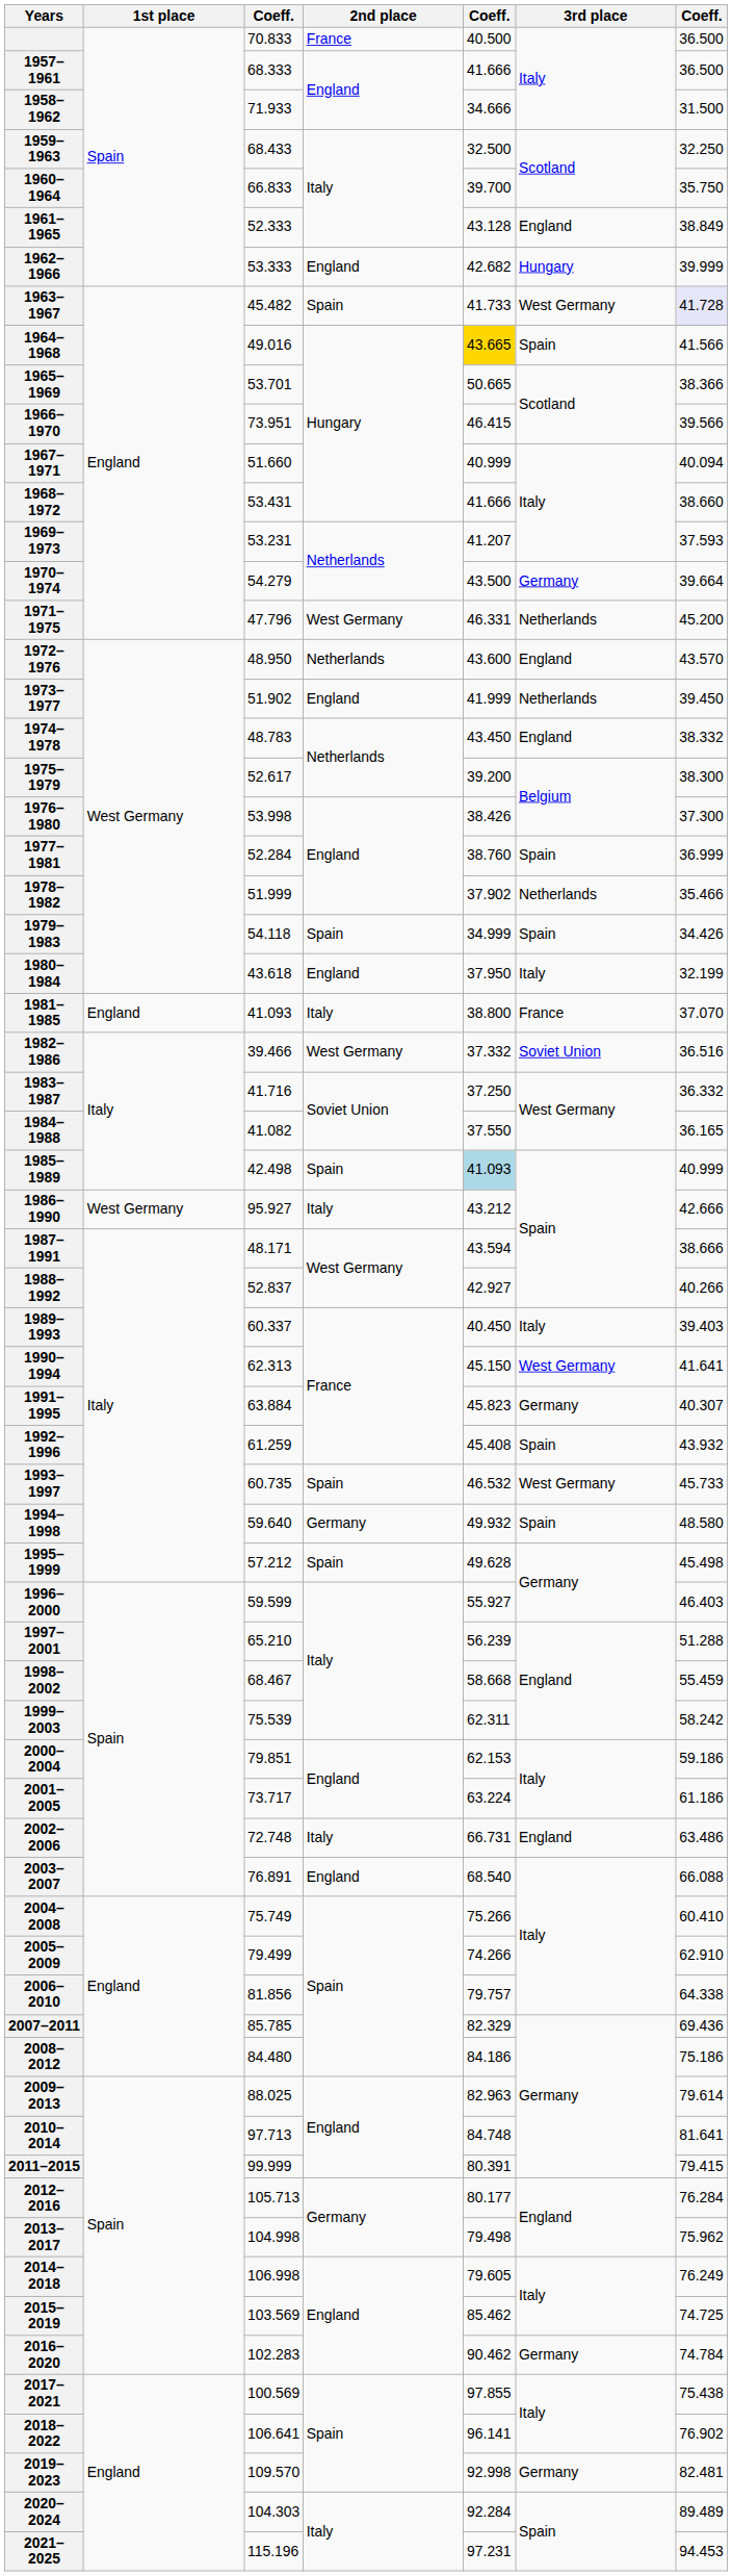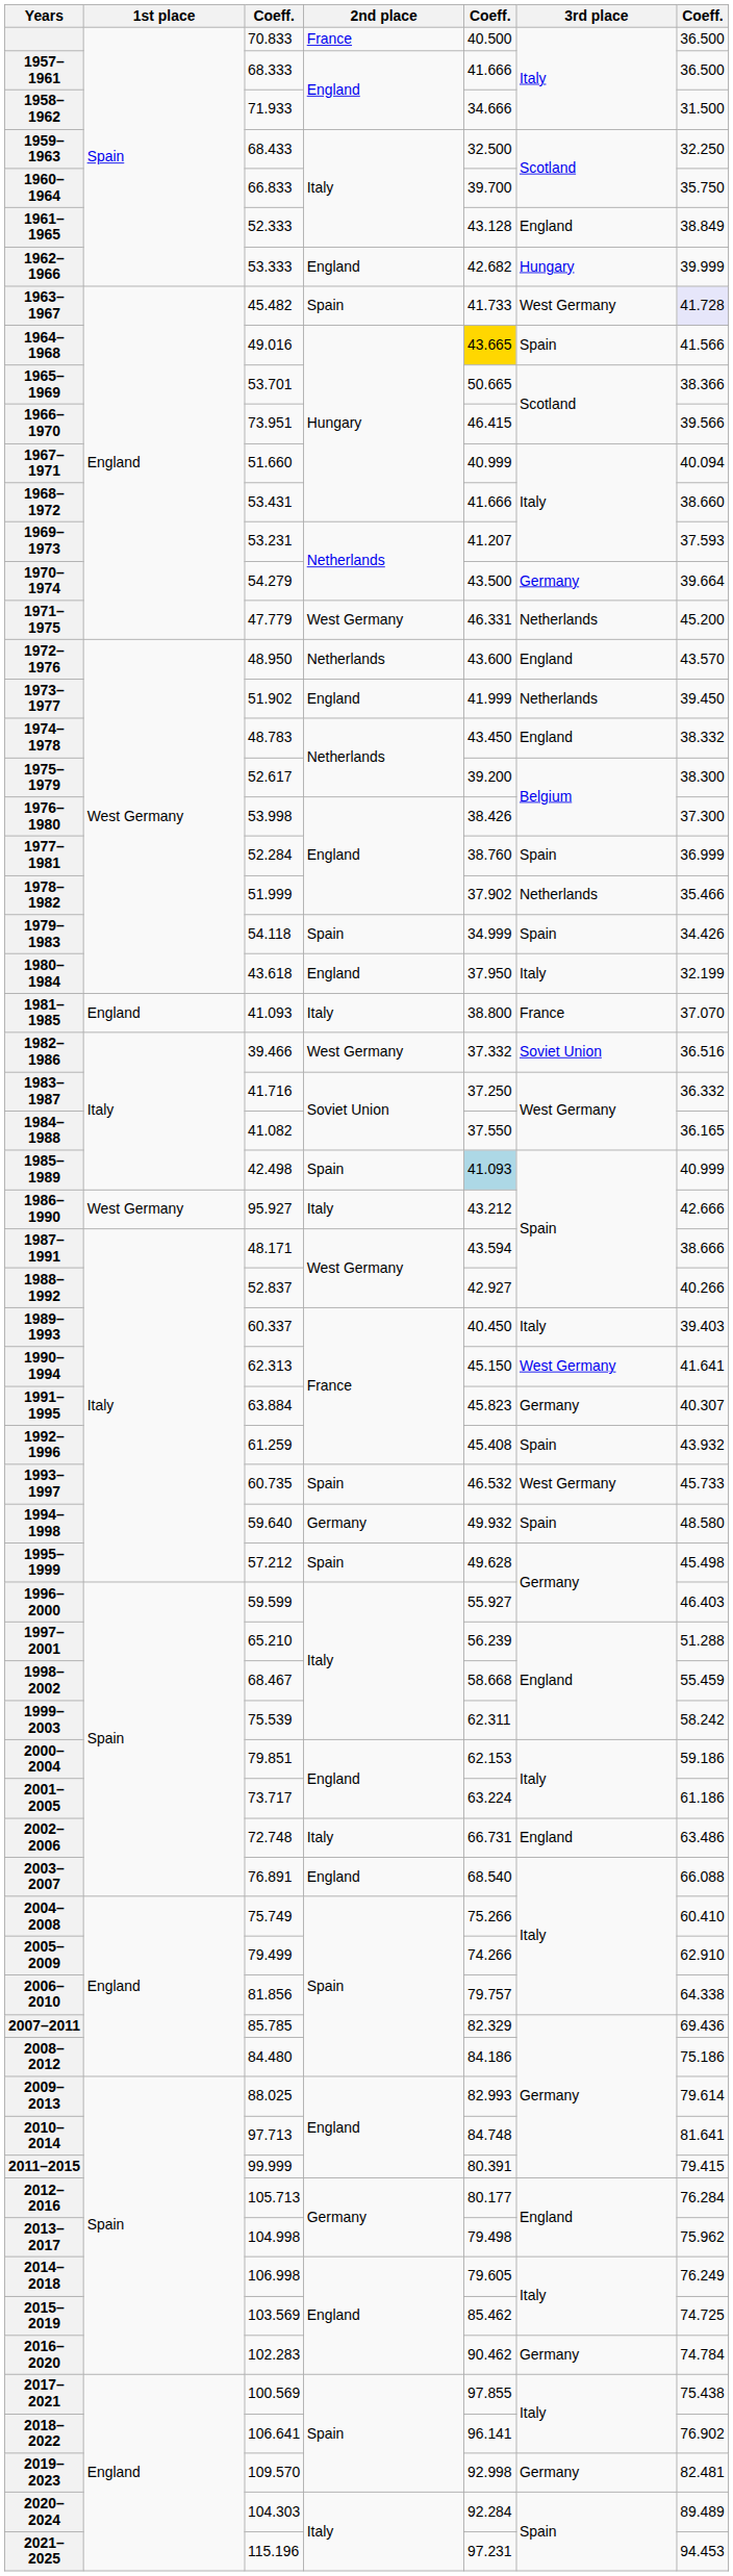 <table class="wikitable">
 <tr>
 <th width=80px>Years</th>
 <th width=170px>1st place</th>
 <th width=50px>Coeff.</th>
 <th width=170px>2nd place</th>
 <th width=50px>Coeff.</th>
 <th width=170px>3rd place</th>
 <th width=50px>Coeff.</th>
 </tr>
 <tr>
 <th></th>
 <td rowspan=7> <a href='#'>Spain</a></td>
 <td>70.833</td>
 <td> <a href='#'>France</a></td>
 <td>40.500</td>
 <td rowspan=3> <a href='#'>Italy</a></td>
 <td>36.500</td>
 </tr>
 <tr>
 <th>1957–1961</th>
 <td>68.333</td>
 <td rowspan=2> <a href='#'>England</a></td>
 <td>41.666</td>
 <td>36.500</td>
 </tr>
 <tr>
 <th>1958–1962</th>
 <td>71.933</td>
 <td>34.666</td>
 <td>31.500</td>
 </tr>
 <tr>
 <th>1959–1963</th>
 <td>68.433</td>
 <td rowspan=3> Italy</td>
 <td>32.500</td>
 <td rowspan=2> <a href='#'>Scotland</a></td>
 <td>32.250</td>
 </tr>
 <tr>
 <th>1960–1964</th>
 <td>66.833</td>
 <td>39.700</td>
 <td>35.750</td>
 </tr>
 <tr>
 <th>1961–1965</th>
 <td>52.333</td>
 <td>43.128</td>
 <td> England</td>
 <td>38.849</td>
 </tr>
 <tr>
 <th>1962–1966</th>
 <td>53.333</td>
 <td> England</td>
 <td>42.682</td>
 <td> <a href='#'>Hungary</a></td>
 <td>39.999</td>
 </tr>
 <tr>
 <th>1963–1967</th>
 <td rowspan=9> England</td>
 <td>45.482</td>
 <td> Spain</td>
 <td>41.733</td>
 <td> West Germany</td>
 <td style="background: lavender;">41.728</td>
 </tr>
 <tr>
 <th>1964–1968</th>
 <td>49.016</td>
 <td rowspan=5> Hungary</td>
 <td style="background: gold;">43.665</td>
 <td> Spain</td>
 <td>41.566</td>
 </tr>
 <tr>
 <th>1965–1969</th>
 <td>53.701</td>
 <td>50.665</td>
 <td rowspan=2> Scotland</td>
 <td>38.366</td>
 </tr>
 <tr>
 <th>1966–1970</th>
 <td>73.951</td>
 <td>46.415</td>
 <td>39.566</td>
 </tr>
 <tr>
 <th>1967–1971</th>
 <td>51.660</td>
 <td>40.999</td>
 <td rowspan=3> Italy</td>
 <td>40.094</td>
 </tr>
 <tr>
 <th>1968–1972</th>
 <td>53.431</td>
 <td>41.666</td>
 <td>38.660</td>
 </tr>
 <tr>
 <th>1969–1973</th>
 <td>53.231</td>
 <td rowspan=2> <a href='#'>Netherlands</a></td>
 <td>41.207</td>
 <td>37.593</td>
 </tr>
 <tr>
 <th>1970–1974</th>
 <td>54.279</td>
 <td>43.500</td>
 <td> <a href='#'>Germany</a></td>
 <td>39.664</td>
 </tr>
 <tr>
 <th>1971–1975</th>
-<td>47.796</td>
+<td>47.779</td>
 <td> West Germany</td>
 <td>46.331</td>
 <td> Netherlands</td>
 <td>45.200</td>
 </tr>
 <tr>
 <th>1972–1976</th>
 <td rowspan=9> West Germany</td>
 <td>48.950</td>
 <td> Netherlands</td>
 <td>43.600</td>
 <td> England</td>
 <td>43.570</td>
 </tr>
 <tr>
 <th>1973–1977</th>
 <td>51.902</td>
 <td> England</td>
 <td>41.999</td>
 <td> Netherlands</td>
 <td>39.450</td>
 </tr>
 <tr>
 <th>1974–1978</th>
 <td>48.783</td>
 <td rowspan=2> Netherlands</td>
 <td>43.450</td>
 <td> England</td>
 <td>38.332</td>
 </tr>
 <tr>
 <th>1975–1979</th>
 <td>52.617</td>
 <td>39.200</td>
 <td rowspan=2> <a href='#'>Belgium</a></td>
 <td>38.300</td>
 </tr>
 <tr>
 <th>1976–1980</th>
 <td>53.998</td>
 <td rowspan=3> England</td>
 <td>38.426</td>
 <td>37.300</td>
 </tr>
 <tr>
 <th>1977–1981</th>
 <td>52.284</td>
 <td>38.760</td>
 <td> Spain</td>
 <td>36.999</td>
 </tr>
 <tr>
 <th>1978–1982</th>
 <td>51.999</td>
 <td>37.902</td>
 <td> Netherlands</td>
 <td>35.466</td>
 </tr>
 <tr>
 <th>1979–1983</th>
 <td>54.118</td>
 <td> Spain</td>
 <td>34.999</td>
 <td> Spain</td>
 <td>34.426</td>
 </tr>
 <tr>
 <th>1980–1984</th>
 <td>43.618</td>
 <td> England</td>
 <td>37.950</td>
 <td> Italy</td>
 <td>32.199</td>
 </tr>
 <tr>
 <th>1981–1985</th>
 <td> England</td>
 <td>41.093</td>
 <td> Italy</td>
 <td>38.800</td>
 <td> France</td>
 <td>37.070</td>
 </tr>
 <tr>
 <th>1982–1986</th>
 <td rowspan=4> Italy</td>
 <td>39.466</td>
 <td> West Germany</td>
 <td>37.332</td>
 <td> <a href='#'>Soviet Union</a></td>
 <td>36.516</td>
 </tr>
 <tr>
 <th>1983–1987</th>
 <td>41.716</td>
 <td rowspan=2> Soviet Union</td>
 <td>37.250</td>
 <td rowspan=2> West Germany</td>
 <td>36.332</td>
 </tr>
 <tr>
 <th>1984–1988</th>
 <td>41.082</td>
 <td>37.550</td>
 <td>36.165</td>
 </tr>
 <tr>
 <th>1985–1989</th>
 <td>42.498</td>
 <td> Spain</td>
 <td style="background: lightblue;">41.093</td>
 <td rowspan=4> Spain</td>
 <td>40.999</td>
 </tr>
 <tr>
 <th>1986–1990</th>
 <td> West Germany</td>
 <td>95.927</td>
 <td> Italy</td>
 <td>43.212</td>
 <td>42.666</td>
 </tr>
 <tr>
 <th>1987–1991</th>
 <td rowspan=9> Italy</td>
 <td>48.171</td>
 <td rowspan=2> West Germany</td>
 <td>43.594</td>
 <td>38.666</td>
 </tr>
 <tr>
 <th>1988–1992</th>
 <td>52.837</td>
 <td>42.927</td>
 <td>40.266</td>
 </tr>
 <tr>
 <th>1989–1993</th>
 <td>60.337</td>
 <td rowspan=4> France</td>
 <td>40.450</td>
 <td> Italy</td>
 <td>39.403</td>
 </tr>
 <tr>
 <th>1990–1994</th>
 <td>62.313</td>
 <td>45.150</td>
 <td> <a href='#'>West Germany</a></td>
 <td>41.641</td>
 </tr>
 <tr>
 <th>1991–1995</th>
 <td>63.884</td>
 <td>45.823</td>
 <td> Germany</td>
 <td>40.307</td>
 </tr>
 <tr>
 <th>1992–1996</th>
 <td>61.259</td>
 <td>45.408</td>
 <td> Spain</td>
 <td>43.932</td>
 </tr>
 <tr>
 <th>1993–1997</th>
 <td>60.735</td>
 <td> Spain</td>
 <td>46.532</td>
 <td> West Germany</td>
 <td>45.733</td>
 </tr>
 <tr>
 <th>1994–1998</th>
 <td>59.640</td>
 <td> Germany</td>
 <td>49.932</td>
 <td> Spain</td>
 <td>48.580</td>
 </tr>
 <tr>
 <th>1995–1999</th>
 <td>57.212</td>
 <td> Spain</td>
 <td>49.628</td>
 <td rowspan=2> Germany</td>
 <td>45.498</td>
 </tr>
 <tr>
 <th>1996–2000</th>
 <td rowspan=8> Spain</td>
 <td>59.599</td>
 <td rowspan=4> Italy</td>
 <td>55.927</td>
 <td>46.403</td>
 </tr>
 <tr>
 <th>1997–2001</th>
 <td>65.210</td>
 <td>56.239</td>
 <td rowspan=3> England</td>
 <td>51.288</td>
 </tr>
 <tr>
 <th>1998–2002</th>
 <td>68.467</td>
 <td>58.668</td>
 <td>55.459</td>
 </tr>
 <tr>
 <th>1999–2003</th>
 <td>75.539</td>
 <td>62.311</td>
 <td>58.242</td>
 </tr>
 <tr>
 <th>2000–2004</th>
 <td>79.851</td>
 <td rowspan=2> England</td>
 <td>62.153</td>
 <td rowspan=2> Italy</td>
 <td>59.186</td>
 </tr>
 <tr>
 <th>2001–2005</th>
 <td>73.717</td>
 <td>63.224</td>
 <td>61.186</td>
 </tr>
 <tr>
 <th>2002–2006</th>
 <td>72.748</td>
 <td> Italy</td>
 <td>66.731</td>
 <td> England</td>
 <td>63.486</td>
 </tr>
 <tr>
 <th>2003–2007</th>
 <td>76.891</td>
 <td> England</td>
 <td>68.540</td>
 <td rowspan=4> Italy</td>
 <td>66.088</td>
 </tr>
 <tr>
 <th>2004–2008</th>
 <td rowspan=5> England</td>
 <td>75.749</td>
 <td rowspan=5> Spain</td>
 <td>75.266</td>
 <td>60.410</td>
 </tr>
 <tr>
 <th>2005–2009</th>
 <td>79.499</td>
 <td>74.266</td>
 <td>62.910</td>
 </tr>
 <tr>
 <th>2006–2010</th>
 <td>81.856</td>
 <td>79.757</td>
 <td>64.338</td>
 </tr>
 <tr>
 <th>2007–2011</th>
 <td>85.785</td>
 <td>82.329</td>
 <td rowspan=5> Germany</td>
 <td>69.436</td>
 </tr>
 <tr>
 <th>2008–2012</th>
 <td>84.480</td>
 <td>84.186</td>
 <td>75.186</td>
 </tr>
 <tr>
 <th>2009–2013</th>
 <td rowspan=8> Spain</td>
 <td>88.025</td>
 <td rowspan=3> England</td>
-<td>82.963</td>
+<td>82.993</td>
 <td>79.614</td>
 </tr>
 <tr>
 <th>2010–2014</th>
 <td>97.713</td>
 <td>84.748</td>
 <td>81.641</td>
 </tr>
 <tr>
 <th>2011–2015</th>
 <td>99.999</td>
 <td>80.391</td>
 <td>79.415</td>
 </tr>
 <tr>
 <th>2012–2016</th>
 <td>105.713</td>
 <td rowspan=2> Germany</td>
 <td>80.177</td>
 <td rowspan=2> England</td>
 <td>76.284</td>
 </tr>
 <tr>
 <th>2013–2017</th>
 <td>104.998</td>
 <td>79.498</td>
 <td>75.962</td>
 </tr>
 <tr>
 <th>2014–2018</th>
 <td>106.998</td>
 <td rowspan=3> England</td>
 <td>79.605</td>
 <td rowspan=2> Italy</td>
 <td>76.249</td>
 </tr>
 <tr>
 <th>2015–2019</th>
 <td>103.569</td>
 <td>85.462</td>
 <td>74.725</td>
 </tr>
 <tr>
 <th>2016–2020</th>
 <td>102.283</td>
 <td>90.462</td>
 <td> Germany</td>
 <td>74.784</td>
 </tr>
 <tr>
 <th>2017–2021</th>
 <td rowspan=5> England</td>
 <td>100.569</td>
 <td rowspan=3> Spain</td>
 <td>97.855</td>
 <td rowspan=2> Italy</td>
 <td>75.438</td>
 </tr>
 <tr>
 <th>2018–2022</th>
 <td>106.641</td>
 <td>96.141</td>
 <td>76.902</td>
 </tr>
 <tr>
 <th>2019–2023</th>
 <td>109.570</td>
 <td>92.998</td>
 <td> Germany</td>
 <td>82.481</td>
 </tr>
 <tr>
 <th>2020–2024</th>
 <td>104.303</td>
 <td rowspan=2> Italy</td>
 <td>92.284</td>
 <td rowspan=2> Spain</td>
 <td>89.489</td>
 </tr>
 <tr>
 <th>2021–2025</th>
 <td>115.196</td>
 <td>97.231</td>
 <td>94.453</td>
 </tr>
 </table>
